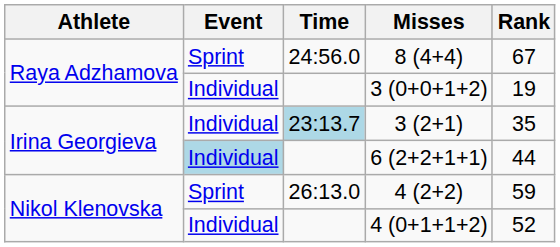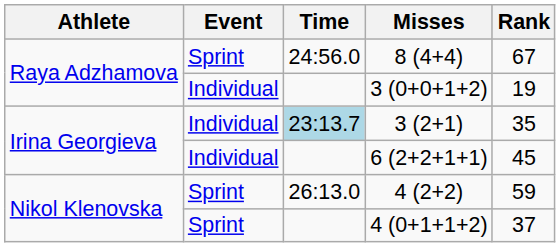 <table class="wikitable" style="font-size:90%">
 <tr>
 <th>Athlete</th>
 <th>Event</th>
 <th>Time</th>
 <th>Misses</th>
 <th>Rank</th>
 </tr>
 <tr align=center>
 <td align=left rowspan=2><a href='#'>Raya Adzhamova</a></td>
 <td align=left><a href='#'>Sprint</a></td>
 <td>24:56.0</td>
 <td>8 (4+4)</td>
 <td>67</td>
 </tr>
 <tr align=center>
 <td align=left><a href='#'>Individual</a></td>
 <td></td>
 <td>3 (0+0+1+2)</td>
 <td>19</td>
 </tr>
 <tr align=center>
 <td align=left rowspan=2><a href='#'>Irina Georgieva</a></td>
 <td align=left><a href='#'>Individual</a></td>
 <td style="background: lightblue;">23:13.7</td>
 <td>3 (2+1)</td>
 <td>35</td>
 </tr>
 <tr align=center>
-<td align=left style="background: lightblue;"><a href='#'>Individual</a></td>
+<td align=left><a href='#'>Individual</a></td>
 <td></td>
 <td>6 (2+2+1+1)</td>
-<td>44</td>
+<td>45</td>
 </tr>
 <tr align=center>
 <td align=left rowspan=2><a href='#'>Nikol Klenovska</a></td>
 <td align=left><a href='#'>Sprint</a></td>
 <td>26:13.0</td>
 <td>4 (2+2)</td>
 <td>59</td>
 </tr>
 <tr align=center>
-<td align=left><a href='#'>Individual</a></td>
+<td align=left><a href='#'>Sprint</a></td>
 <td></td>
 <td>4 (0+1+1+2)</td>
-<td>52</td>
+<td>37</td>
 </tr>
 </table>
